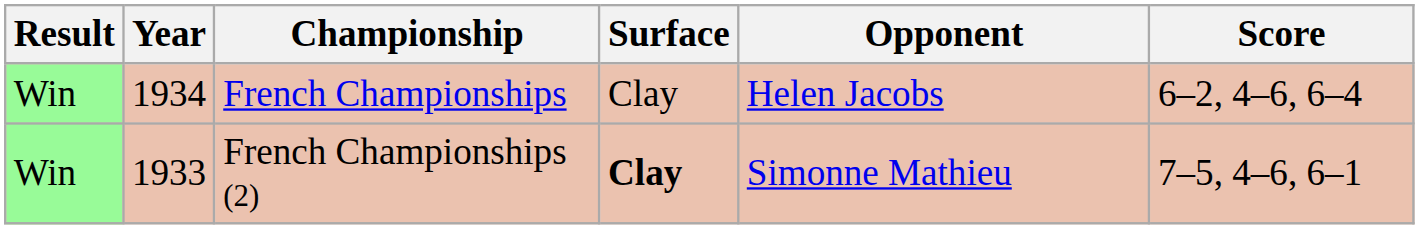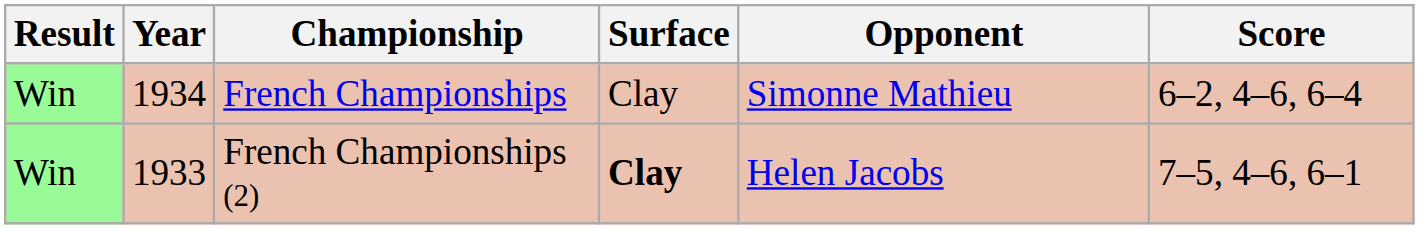 <table class='sortable wikitable'>
 <tr>
 <th>Result</th>
 <th>Year</th>
 <th style="width:170px">Championship</th>
 <th style="width:50px">Surface</th>
 <th style="width:190px">Opponent</th>
 <th style="width:120px" class="unsortable">Score</th>
 </tr>
 <tr style="background:#ebc2af;">
 <td style="background:#98fb98;">Win</td>
 <td>1934</td>
 <td><a href='#'>French Championships</a></td>
 <td>Clay</td>
-<td> <a href='#'>Helen Jacobs</a></td>
+<td> <a href='#'>Simonne Mathieu</a></td>
 <td>6–2, 4–6, 6–4</td>
 </tr>
 <tr style="background:#ebc2af;">
 <td style="background:#98fb98;">Win</td>
 <td>1933</td>
 <td>French Championships <small>(2)</small></td>
 <td><strong>Clay</strong></td>
-<td> <a href='#'>Simonne Mathieu</a></td>
+<td> <a href='#'>Helen Jacobs</a></td>
 <td>7–5, 4–6, 6–1</td>
 </tr>
 </table>
